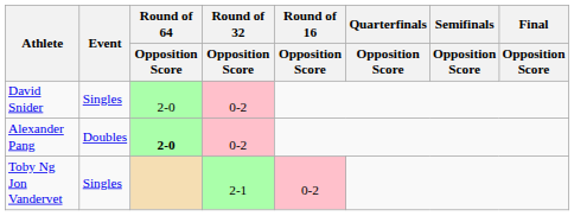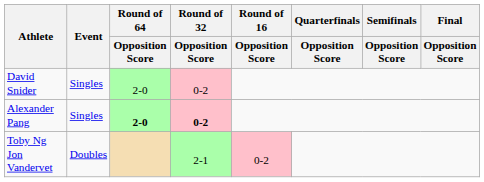 <table class=wikitable style="font-size:90%">
 <tr>
 <th rowspan="2">Athlete</th>
 <th rowspan="2">Event</th>
 <th>Round of 64</th>
 <th>Round of 32</th>
 <th>Round of 16</th>
 <th>Quarterfinals</th>
 <th>Semifinals</th>
 <th>Final</th>
 </tr>
 <tr>
 <th>Opposition<br>Score</th>
 <th>Opposition<br>Score</th>
 <th>Opposition<br>Score</th>
 <th>Opposition<br>Score</th>
 <th>Opposition<br>Score</th>
 <th>Opposition<br>Score</th>
 </tr>
 <tr>
 <td><a href='#'>David Snider</a></td>
 <td><a href='#'>Singles</a></td>
 <td style="text-align:center;background:#afa;"><br>2-0</td>
 <td style="text-align:center;background:pink;"><br>0-2</td>
 <td colspan=4></td>
 </tr>
 <tr>
 <td><a href='#'>Alexander Pang</a></td>
-<td><a href='#'>Doubles</a></td>
+<td><a href='#'>Singles</a></td>
 <td style="text-align:center;background:#afa;"><strong><br>2-0</strong></td>
-<td style="text-align:center;background:pink;"><br>0-2</td>
+<td style="text-align:center;background:pink;"><strong><br>0-2</strong></td>
 <td colspan=4></td>
 </tr>
 <tr>
 <td><a href='#'>Toby Ng</a> <br> <a href='#'>Jon Vandervet</a></td>
-<td><a href='#'>Singles</a></td>
+<td><a href='#'>Doubles</a></td>
 <td style="background:wheat;"></td>
 <td style="text-align:center;background:#afa;"><br>2-1</td>
 <td style="text-align:center;background:pink;"><br>0-2</td>
 <td colspan=3></td>
 </tr>
 </table>
